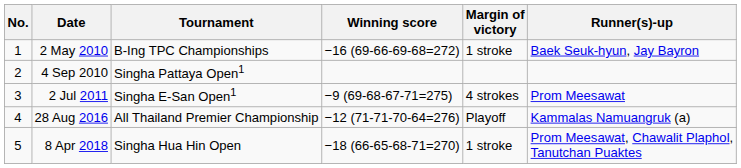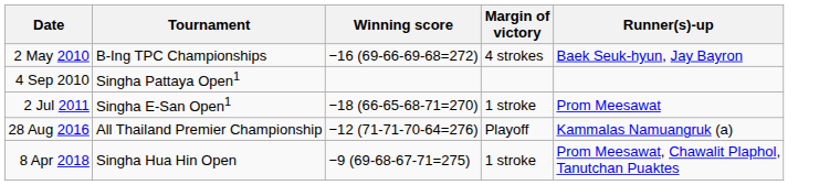 <table class="wikitable" style="font-size:95%;">
 <tr>
-<th>No.</th>
 <th>Date</th>
 <th>Tournament</th>
 <th>Winning score</th>
 <th>Margin of<br>victory</th>
 <th>Runner(s)-up</th>
 </tr>
 <tr>
-<td align=center>1</td>
 <td align=right>2 May <a href='#'>2010</a></td>
 <td>B-Ing TPC Championships</td>
 <td>−16 (69-66-69-68=272)</td>
-<td>1 stroke</td>
+<td>4 strokes</td>
 <td> <a href='#'>Baek Seuk-hyun</a>,  <a href='#'>Jay Bayron</a></td>
 </tr>
 <tr>
-<td align=center>2</td>
 <td align=right>4 Sep 2010</td>
 <td>Singha Pattaya Open<sup>1</sup></td>
 <td></td>
 <td></td>
 <td></td>
 </tr>
 <tr>
-<td align=center>3</td>
 <td align=right>2 Jul <a href='#'>2011</a></td>
 <td>Singha E-San Open<sup>1</sup></td>
-<td>−9 (69-68-67-71=275)</td>
-<td>4 strokes</td>
+<td>−18 (66-65-68-71=270)</td>
+<td>1 stroke</td>
 <td> <a href='#'>Prom Meesawat</a></td>
 </tr>
 <tr>
-<td align=center>4</td>
 <td align=right>28 Aug <a href='#'>2016</a></td>
 <td>All Thailand Premier Championship</td>
 <td>−12 (71-71-70-64=276)</td>
 <td>Playoff</td>
 <td> <a href='#'>Kammalas Namuangruk</a> (a)</td>
 </tr>
 <tr>
-<td align=center>5</td>
 <td align=right>8 Apr <a href='#'>2018</a></td>
 <td>Singha Hua Hin Open</td>
-<td>−18 (66-65-68-71=270)</td>
+<td>−9 (69-68-67-71=275)</td>
 <td>1 stroke</td>
 <td> <a href='#'>Prom Meesawat</a>,  <a href='#'>Chawalit Plaphol</a>,<br> <a href='#'>Tanutchan Puaktes</a></td>
 </tr>
 </table>
